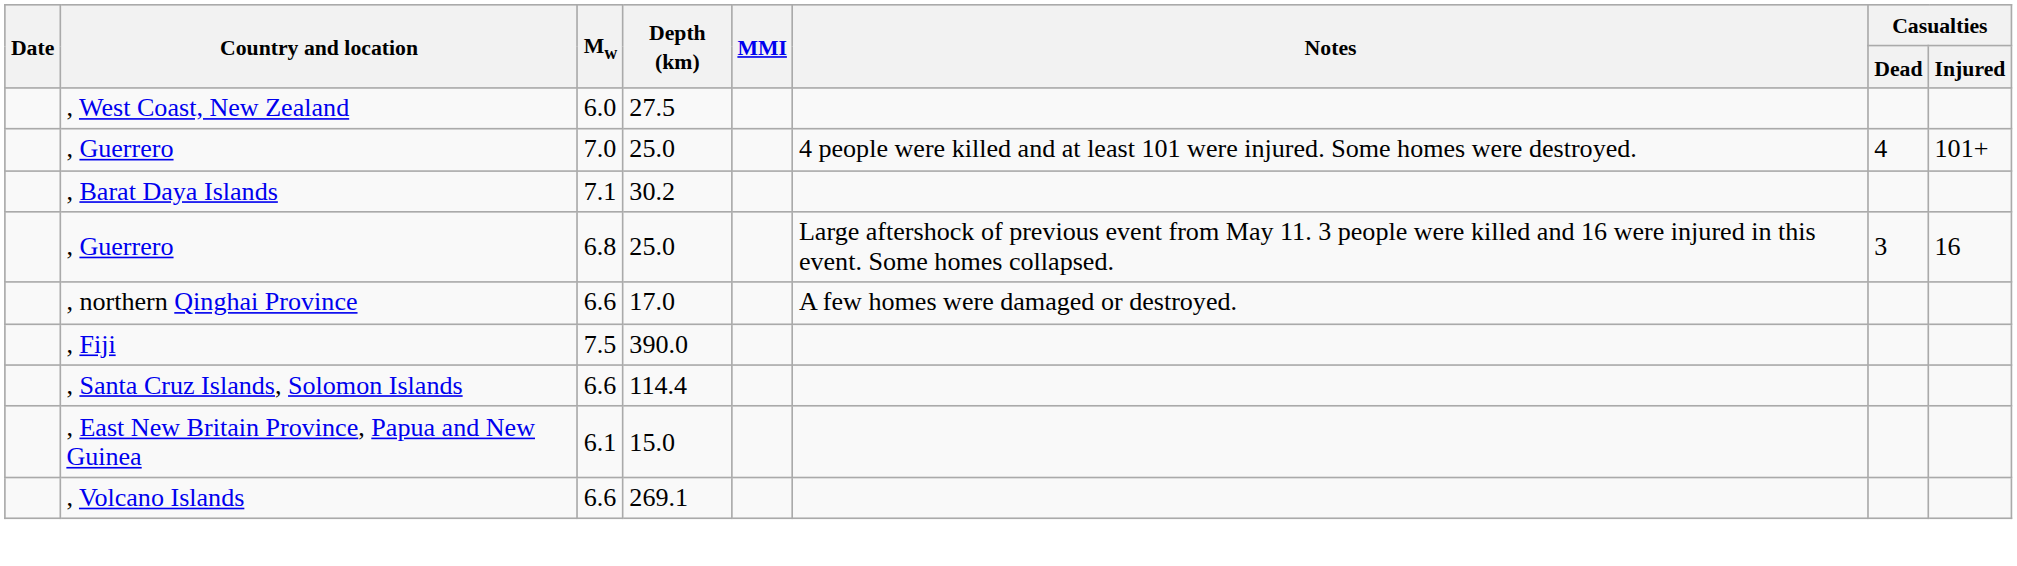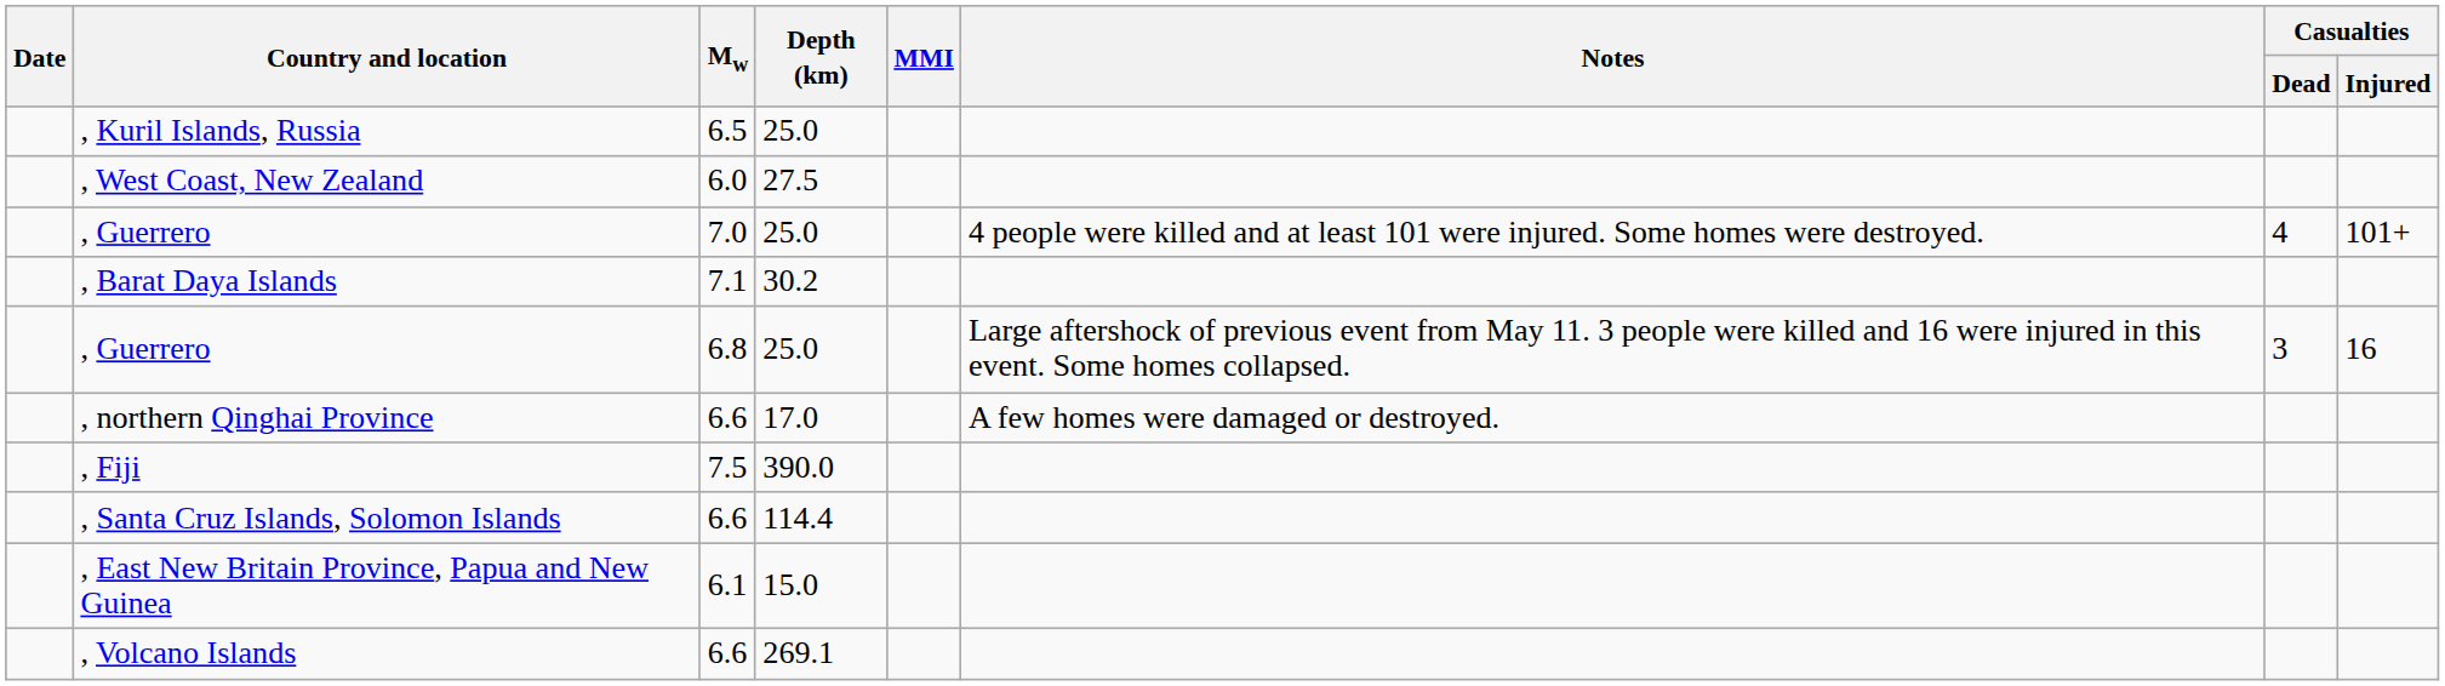 <table class="wikitable sortable sort-under" style="border:1px black; margin-left:1em;">
 <tr>
 <th rowspan="2"><small>Date</small></th>
 <th rowspan="2" style="width: 310px"><small>Country and location</small></th>
 <th rowspan="2"><small>M<sub>w</sub></small></th>
 <th rowspan="2"><small>Depth (km)</small></th>
 <th rowspan="2"><small><a href='#'>MMI</a></small></th>
 <th rowspan="2" class="unsortable"><small>Notes</small></th>
 <th colspan="2"><small>Casualties</small></th>
 </tr>
 <tr>
 <th><small>Dead</small></th>
 <th><small>Injured</small></th>
+</tr>
+<tr>
+<td></td>
+<td>, <a href='#'>Kuril Islands</a>, <a href='#'>Russia</a></td>
+<td>6.5</td>
+<td>25.0</td>
+<td></td>
+<td></td>
+<td></td>
+<td></td>
 </tr>
 <tr>
 <td></td>
 <td>, <a href='#'>West Coast, New Zealand</a></td>
 <td>6.0</td>
 <td>27.5</td>
 <td></td>
 <td></td>
 <td></td>
 <td></td>
 </tr>
 <tr>
 <td></td>
 <td>, <a href='#'>Guerrero</a></td>
 <td>7.0</td>
 <td>25.0</td>
 <td></td>
 <td>4 people were killed and at least 101 were injured. Some homes were destroyed.</td>
 <td>4</td>
 <td>101+</td>
 </tr>
 <tr>
 <td></td>
 <td>, <a href='#'>Barat Daya Islands</a></td>
 <td>7.1</td>
 <td>30.2</td>
 <td></td>
 <td></td>
 <td></td>
 <td></td>
 </tr>
 <tr>
 <td></td>
 <td>, <a href='#'>Guerrero</a></td>
 <td>6.8</td>
 <td>25.0</td>
 <td></td>
 <td>Large aftershock of previous event from May 11. 3 people were killed and 16 were injured in this event. Some homes collapsed.</td>
 <td>3</td>
 <td>16</td>
 </tr>
 <tr>
 <td></td>
 <td>, northern <a href='#'>Qinghai Province</a></td>
 <td>6.6</td>
 <td>17.0</td>
 <td></td>
 <td>A few homes were damaged or destroyed.</td>
 <td></td>
 <td></td>
 </tr>
 <tr>
 <td></td>
 <td>, <a href='#'>Fiji</a></td>
 <td>7.5</td>
 <td>390.0</td>
 <td></td>
 <td></td>
 <td></td>
 <td></td>
 </tr>
 <tr>
 <td></td>
 <td>, <a href='#'>Santa Cruz Islands</a>, <a href='#'>Solomon Islands</a></td>
 <td>6.6</td>
 <td>114.4</td>
 <td></td>
 <td></td>
 <td></td>
 <td></td>
 </tr>
 <tr>
 <td></td>
 <td>, <a href='#'>East New Britain Province</a>, <a href='#'>Papua and New Guinea</a></td>
 <td>6.1</td>
 <td>15.0</td>
 <td></td>
 <td></td>
 <td></td>
 <td></td>
 </tr>
 <tr>
 <td></td>
 <td>, <a href='#'>Volcano Islands</a></td>
 <td>6.6</td>
 <td>269.1</td>
 <td></td>
 <td></td>
 <td></td>
 <td></td>
 </tr>
 </table>
